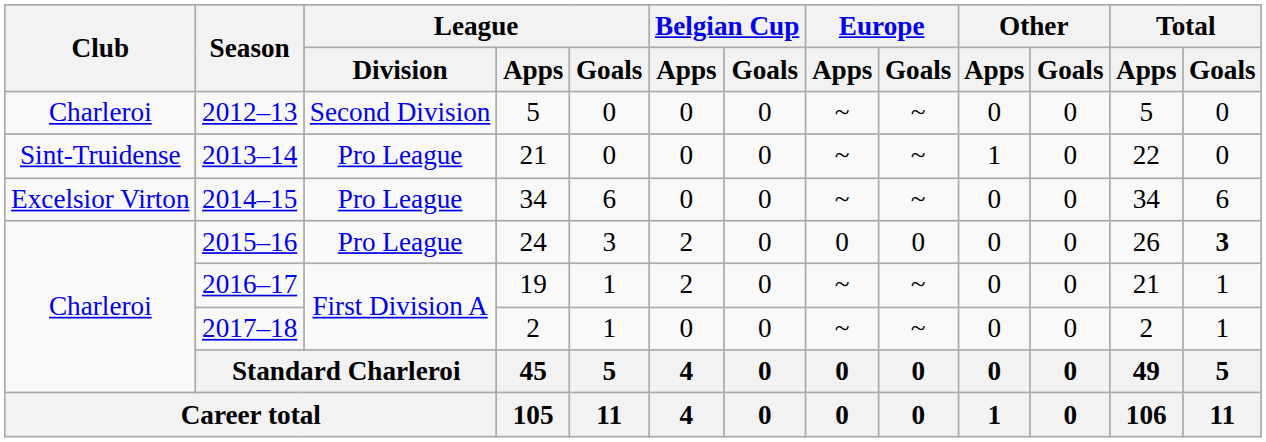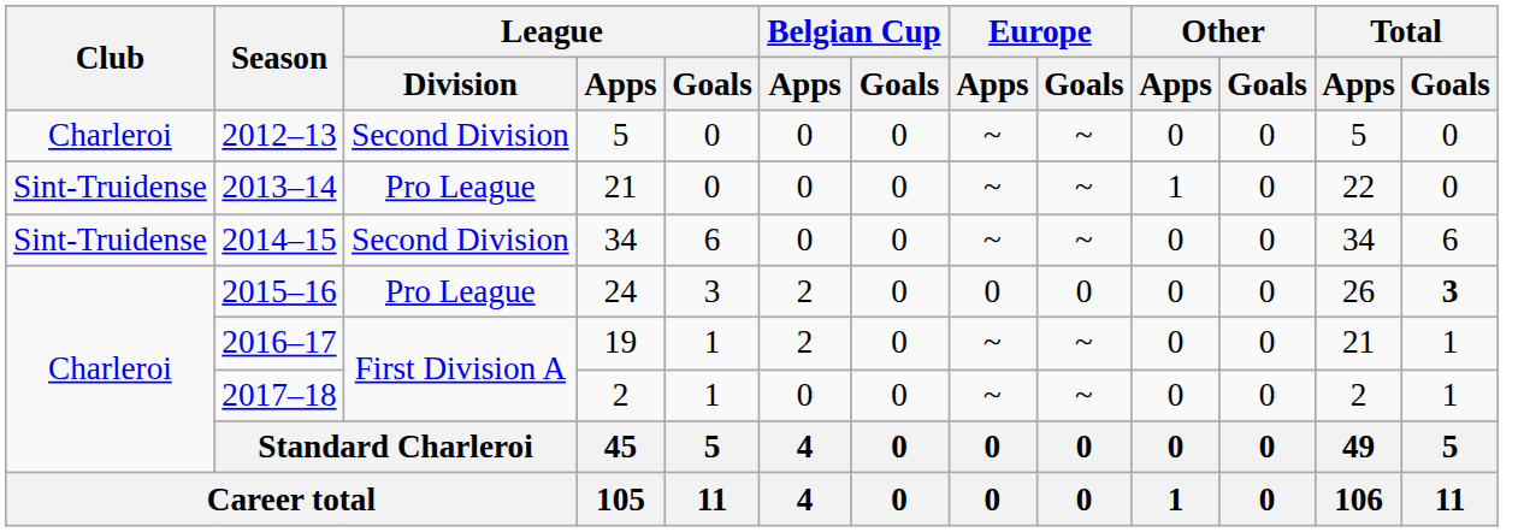 <table class="wikitable" style="text-align:center">
 <tr>
 <th rowspan="2">Club</th>
 <th rowspan="2">Season</th>
 <th colspan="3">League</th>
 <th colspan="2"><a href='#'>Belgian Cup</a></th>
 <th colspan="2"><a href='#'>Europe</a></th>
 <th colspan="2">Other</th>
 <th colspan="2">Total</th>
 </tr>
 <tr>
 <th>Division</th>
 <th>Apps</th>
 <th>Goals</th>
 <th>Apps</th>
 <th>Goals</th>
 <th>Apps</th>
 <th>Goals</th>
 <th>Apps</th>
 <th>Goals</th>
 <th>Apps</th>
 <th>Goals</th>
 </tr>
 <tr>
 <td><a href='#'>Charleroi</a></td>
 <td><a href='#'>2012–13</a></td>
 <td><a href='#'>Second Division</a></td>
 <td>5</td>
 <td>0</td>
 <td>0</td>
 <td>0</td>
 <td>~</td>
 <td>~</td>
 <td>0</td>
 <td>0</td>
 <td>5</td>
 <td>0</td>
 </tr>
 <tr>
 <td><a href='#'>Sint-Truidense</a></td>
 <td><a href='#'>2013–14</a></td>
 <td><a href='#'>Pro League</a></td>
 <td>21</td>
 <td>0</td>
 <td>0</td>
 <td>0</td>
 <td>~</td>
 <td>~</td>
 <td>1</td>
 <td>0</td>
 <td>22</td>
 <td>0</td>
 </tr>
 <tr>
-<td><a href='#'>Excelsior Virton</a></td>
+<td><a href='#'>Sint-Truidense</a></td>
 <td><a href='#'>2014–15</a></td>
-<td><a href='#'>Pro League</a></td>
+<td><a href='#'>Second Division</a></td>
 <td>34</td>
 <td>6</td>
 <td>0</td>
 <td>0</td>
 <td>~</td>
 <td>~</td>
 <td>0</td>
 <td>0</td>
 <td>34</td>
 <td>6</td>
 </tr>
 <tr>
 <td rowspan="4"><a href='#'>Charleroi</a></td>
 <td><a href='#'>2015–16</a></td>
 <td><a href='#'>Pro League</a></td>
 <td>24</td>
 <td>3</td>
 <td>2</td>
 <td>0</td>
 <td>0</td>
 <td>0</td>
 <td>0</td>
 <td>0</td>
 <td>26</td>
 <td><strong>3</strong></td>
 </tr>
 <tr>
 <td><a href='#'>2016–17</a></td>
 <td rowspan="2"><a href='#'>First Division A</a></td>
 <td>19</td>
 <td>1</td>
 <td>2</td>
 <td>0</td>
 <td>~</td>
 <td>~</td>
 <td>0</td>
 <td>0</td>
 <td>21</td>
 <td>1</td>
 </tr>
 <tr>
 <td><a href='#'>2017–18</a></td>
 <td>2</td>
 <td>1</td>
 <td>0</td>
 <td>0</td>
 <td>~</td>
 <td>~</td>
 <td>0</td>
 <td>0</td>
 <td>2</td>
 <td>1</td>
 </tr>
 <tr>
 <th colspan="2">Standard Charleroi</th>
 <th>45</th>
 <th>5</th>
 <th>4</th>
 <th>0</th>
 <th>0</th>
 <th>0</th>
 <th>0</th>
 <th>0</th>
 <th>49</th>
 <th>5</th>
 </tr>
 <tr>
 <th colspan="3">Career total</th>
 <th>105</th>
 <th>11</th>
 <th>4</th>
 <th>0</th>
 <th>0</th>
 <th>0</th>
 <th>1</th>
 <th>0</th>
 <th>106</th>
 <th>11</th>
 </tr>
 </table>
